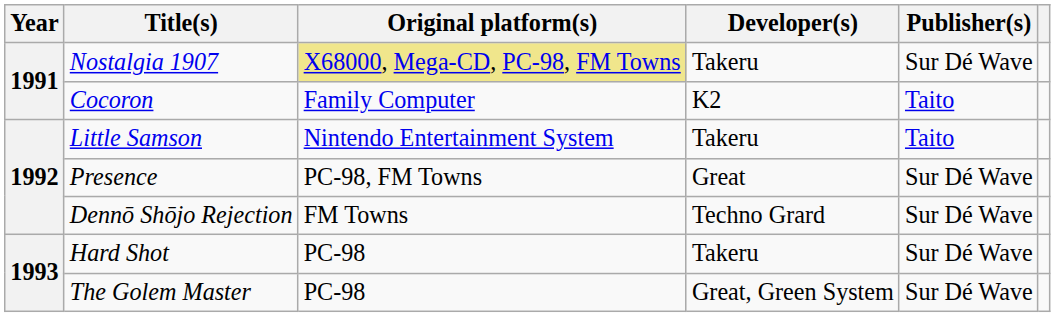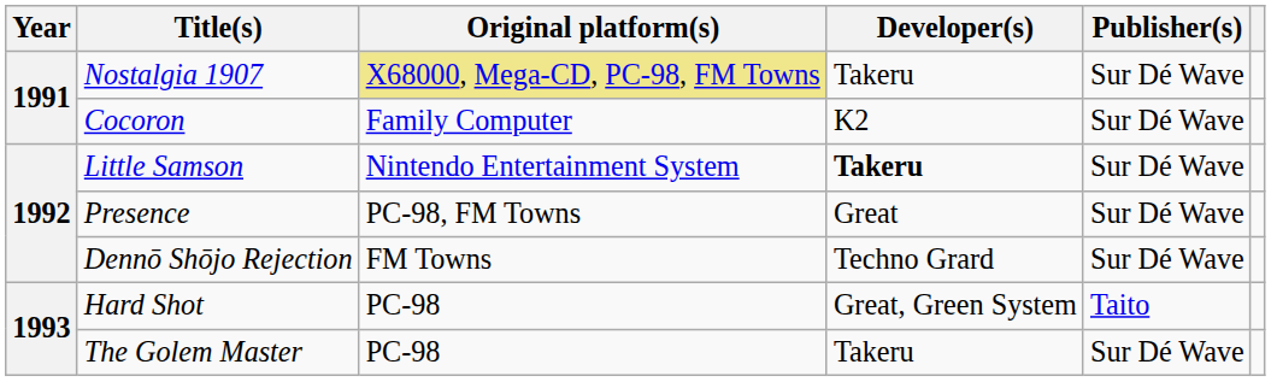 <table class="wikitable sortable">
 <tr>
 <th>Year</th>
 <th>Title(s)</th>
 <th>Original platform(s)</th>
 <th>Developer(s)</th>
 <th>Publisher(s)</th>
 <th></th>
 </tr>
 <tr>
 <th rowspan="2">1991</th>
 <td><em><a href='#'>Nostalgia 1907</a></em></td>
 <td style="background: khaki;"><a href='#'>X68000</a>, <a href='#'>Mega-CD</a>, <a href='#'>PC-98</a>, <a href='#'>FM Towns</a></td>
 <td>Takeru</td>
 <td>Sur Dé Wave</td>
 <td></td>
 </tr>
 <tr>
 <td><em><a href='#'>Cocoron</a></em></td>
 <td><a href='#'>Family Computer</a></td>
 <td>K2</td>
-<td><a href='#'>Taito</a></td>
+<td>Sur Dé Wave</td>
 <td></td>
 </tr>
 <tr>
 <th rowspan="3">1992</th>
 <td><em><a href='#'>Little Samson</a></em></td>
 <td><a href='#'>Nintendo Entertainment System</a></td>
-<td>Takeru</td>
-<td><a href='#'>Taito</a></td>
+<td><strong>Takeru</strong></td>
+<td>Sur Dé Wave</td>
 <td></td>
 </tr>
 <tr>
 <td><em>Presence</em></td>
 <td>PC-98, FM Towns</td>
 <td>Great</td>
 <td>Sur Dé Wave</td>
 <td></td>
 </tr>
 <tr>
 <td><em>Dennō Shōjo Rejection</em></td>
 <td>FM Towns</td>
 <td>Techno Grard</td>
 <td>Sur Dé Wave</td>
 <td></td>
 </tr>
 <tr>
 <th rowspan="2">1993</th>
 <td><em>Hard Shot</em></td>
 <td>PC-98</td>
-<td>Takeru</td>
-<td>Sur Dé Wave</td>
+<td>Great, Green System</td>
+<td><a href='#'>Taito</a></td>
 <td></td>
 </tr>
 <tr>
 <td><em>The Golem Master</em></td>
 <td>PC-98</td>
-<td>Great, Green System</td>
+<td>Takeru</td>
 <td>Sur Dé Wave</td>
 <td></td>
 </tr>
 </table>
